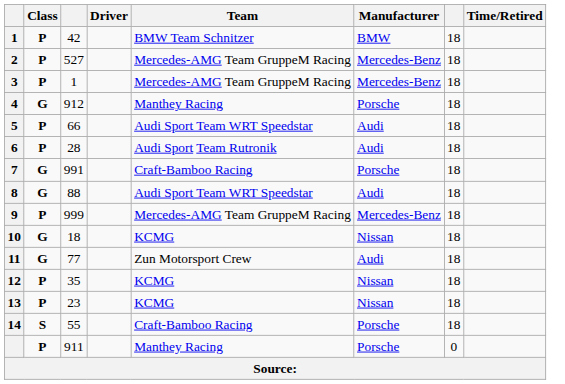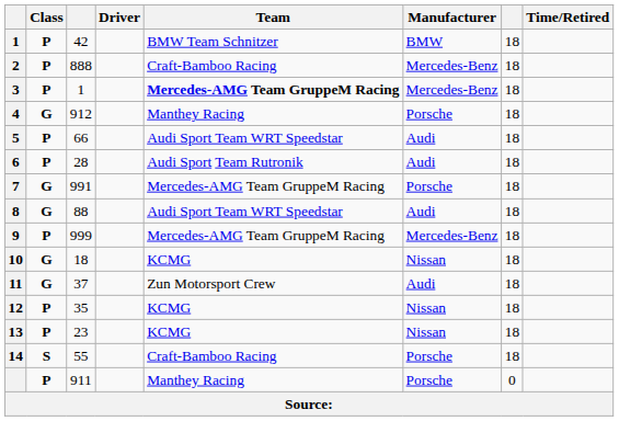 <table class="wikitable sortable" style="font-size: 95%;">
 <tr>
 <th scope="col"></th>
 <th scope="col">Class</th>
 <th scope="col"></th>
 <th scope="col">Driver</th>
 <th scope="col">Team</th>
 <th scope="col">Manufacturer</th>
 <th scope="col"></th>
 <th scope="col">Time/Retired</th>
 </tr>
 <tr>
 <th scope="row">1</th>
 <td align=center><strong><span>P</span></strong></td>
 <td align=center>42</td>
 <td data-sort-value="XXX"></td>
 <td><a href='#'>BMW Team Schnitzer</a></td>
 <td><a href='#'>BMW</a></td>
 <td align=center>18</td>
 <td></td>
 </tr>
 <tr>
 <th scope="row">2</th>
 <td align=center><strong><span>P</span></strong></td>
-<td align=center>527</td>
+<td align=center>888</td>
 <td data-sort-value="XXX"></td>
-<td><a href='#'>Mercedes-AMG</a> Team GruppeM Racing</td>
+<td><a href='#'>Craft-Bamboo Racing</a></td>
 <td><a href='#'>Mercedes-Benz</a></td>
 <td align=center>18</td>
 <td></td>
 </tr>
 <tr>
 <th scope="row">3</th>
 <td align=center><strong><span>P</span></strong></td>
 <td align=center>1</td>
 <td data-sort-value="XXX"></td>
-<td><a href='#'>Mercedes-AMG</a> Team GruppeM Racing</td>
+<td><strong><a href='#'>Mercedes-AMG</a> Team GruppeM Racing</strong></td>
 <td><a href='#'>Mercedes-Benz</a></td>
 <td align=center>18</td>
 <td></td>
 </tr>
 <tr>
 <th scope="row">4</th>
 <td align=center><strong><span>G</span></strong></td>
 <td align=center>912</td>
 <td data-sort-value="XXX"></td>
 <td><a href='#'>Manthey Racing</a></td>
 <td><a href='#'>Porsche</a></td>
 <td align=center>18</td>
 <td></td>
 </tr>
 <tr>
 <th scope="row">5</th>
 <td align=center><strong><span>P</span></strong></td>
 <td align=center>66</td>
 <td data-sort-value="XXX"></td>
 <td><a href='#'>Audi Sport Team WRT Speedstar</a></td>
 <td><a href='#'>Audi</a></td>
 <td align=center>18</td>
 <td></td>
 </tr>
 <tr>
 <th scope="row">6</th>
 <td align=center><strong><span>P</span></strong></td>
 <td align=center>28</td>
 <td data-sort-value="XXX"></td>
 <td><a href='#'>Audi Sport</a> <a href='#'>Team Rutronik</a></td>
 <td><a href='#'>Audi</a></td>
 <td align=center>18</td>
 <td></td>
 </tr>
 <tr>
 <th scope="row">7</th>
 <td align=center><strong><span>G</span></strong></td>
 <td align=center>991</td>
 <td data-sort-value="XXX"></td>
-<td><a href='#'>Craft-Bamboo Racing</a></td>
+<td><a href='#'>Mercedes-AMG</a> Team GruppeM Racing</td>
 <td><a href='#'>Porsche</a></td>
 <td align=center>18</td>
 <td></td>
 </tr>
 <tr>
 <th scope="row">8</th>
 <td align=center><strong><span>G</span></strong></td>
 <td align=center>88</td>
 <td data-sort-value="VAN1"></td>
 <td><a href='#'>Audi Sport Team WRT Speedstar</a></td>
 <td><a href='#'>Audi</a></td>
 <td align=center>18</td>
 <td></td>
 </tr>
 <tr>
 <th scope="row">9</th>
 <td align=center><strong><span>P</span></strong></td>
 <td align=center>999</td>
 <td data-sort-value="MAR"></td>
 <td><a href='#'>Mercedes-AMG</a> Team GruppeM Racing</td>
 <td><a href='#'>Mercedes-Benz</a></td>
 <td align=center>18</td>
 <td></td>
 </tr>
 <tr>
 <th scope="row">10</th>
 <td align=center><strong><span>G</span></strong></td>
 <td align=center>18</td>
 <td data-sort-value="IMP"></td>
 <td><a href='#'>KCMG</a></td>
 <td><a href='#'>Nissan</a></td>
 <td align=center>18</td>
 <td></td>
 </tr>
 <tr>
 <th scope="row">11</th>
 <td align=center><strong><span>G</span></strong></td>
-<td align=center>77</td>
+<td align=center>37</td>
 <td data-sort-value="FON"></td>
 <td>Zun Motorsport Crew</td>
 <td><a href='#'>Audi</a></td>
 <td align=center>18</td>
 <td></td>
 </tr>
 <tr>
 <th scope="row">12</th>
 <td align=center><strong><span>P</span></strong></td>
 <td align=center>35</td>
 <td data-sort-value="JAR"></td>
 <td><a href='#'>KCMG</a></td>
 <td><a href='#'>Nissan</a></td>
 <td align=center>18</td>
 <td></td>
 </tr>
 <tr>
 <th scope="row">13</th>
 <td align=center><strong><span>P</span></strong></td>
 <td align=center>23</td>
 <td data-sort-value="MAT"></td>
 <td><a href='#'>KCMG</a></td>
 <td><a href='#'>Nissan</a></td>
 <td align=center>18</td>
 <td></td>
 </tr>
 <tr>
 <th scope="row">14</th>
 <td align=center><strong><span>S</span></strong></td>
 <td align=center>55</td>
 <td data-sort-value="OYO"></td>
 <td><a href='#'>Craft-Bamboo Racing</a></td>
 <td><a href='#'>Porsche</a></td>
 <td align=center>18</td>
 <td></td>
 </tr>
 <tr>
 <th scope="row"></th>
 <td align=center><strong><span>P</span></strong></td>
 <td align=center>911</td>
 <td data-sort-value="VAN2"></td>
 <td><a href='#'>Manthey Racing</a></td>
 <td><a href='#'>Porsche</a></td>
 <td align=center>0</td>
 <td></td>
 </tr>
 <tr>
 <th colspan=8>Source:</th>
 </tr>
 </table>
